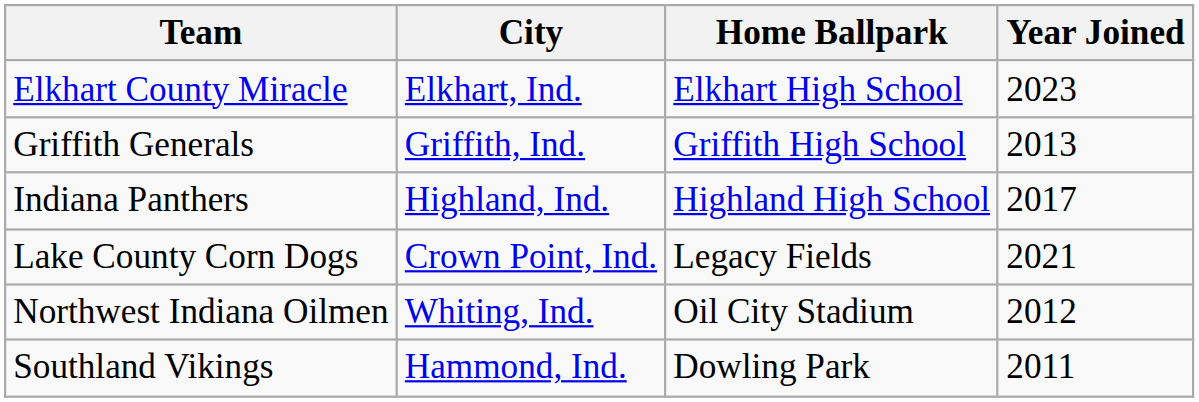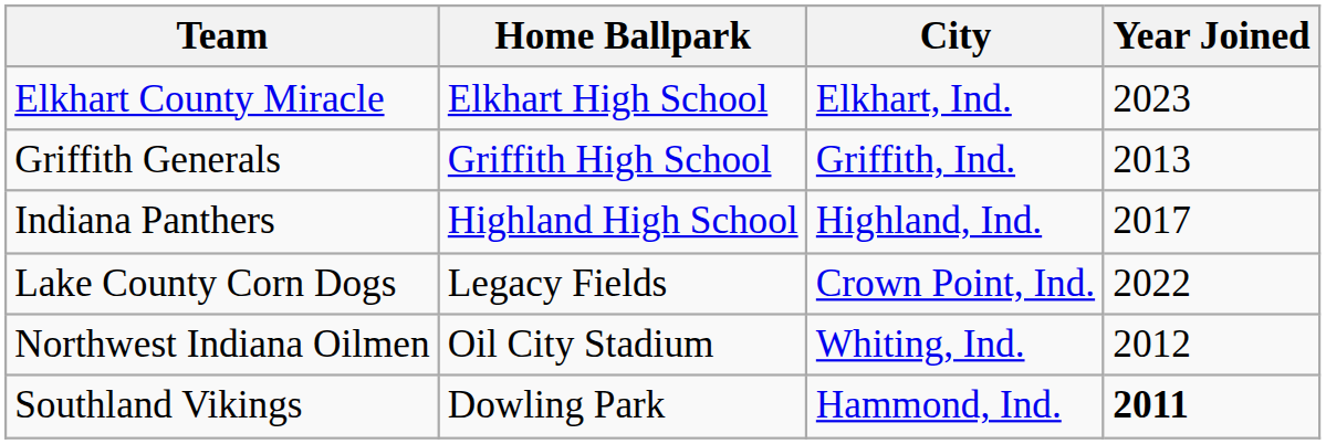 <table class="wikitable">
 <tr>
 <th>Team</th>
+<th>Home Ballpark</th>
 <th>City</th>
-<th>Home Ballpark</th>
 <th>Year Joined</th>
 </tr>
 <tr>
 <td><a href='#'>Elkhart County Miracle</a></td>
+<td><a href='#'>Elkhart High School</a></td>
 <td><a href='#'>Elkhart, Ind.</a></td>
-<td><a href='#'>Elkhart High School</a></td>
 <td>2023</td>
 </tr>
 <tr>
 <td>Griffith Generals</td>
+<td><a href='#'>Griffith High School</a></td>
 <td><a href='#'>Griffith, Ind.</a></td>
-<td><a href='#'>Griffith High School</a></td>
 <td>2013</td>
 </tr>
 <tr>
 <td>Indiana Panthers</td>
+<td><a href='#'>Highland High School</a></td>
 <td><a href='#'>Highland, Ind.</a></td>
-<td><a href='#'>Highland High School</a></td>
 <td>2017</td>
 </tr>
 <tr>
 <td>Lake County Corn Dogs</td>
+<td>Legacy Fields</td>
 <td><a href='#'>Crown Point, Ind.</a></td>
-<td>Legacy Fields</td>
-<td>2021</td>
+<td>2022</td>
 </tr>
 <tr>
 <td>Northwest Indiana Oilmen</td>
+<td>Oil City Stadium</td>
 <td><a href='#'>Whiting, Ind.</a></td>
-<td>Oil City Stadium</td>
 <td>2012</td>
 </tr>
 <tr>
 <td>Southland Vikings</td>
+<td>Dowling Park</td>
 <td><a href='#'>Hammond, Ind.</a></td>
-<td>Dowling Park</td>
-<td>2011</td>
+<td><strong>2011</strong></td>
 </tr>
 </table>
